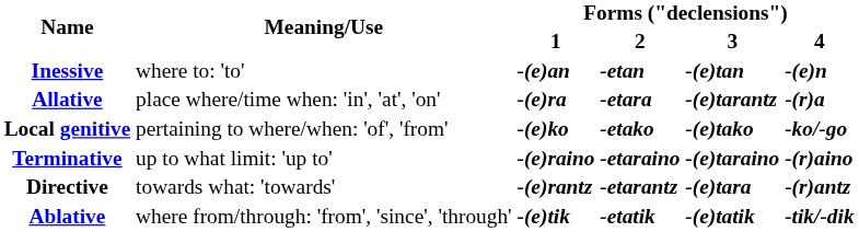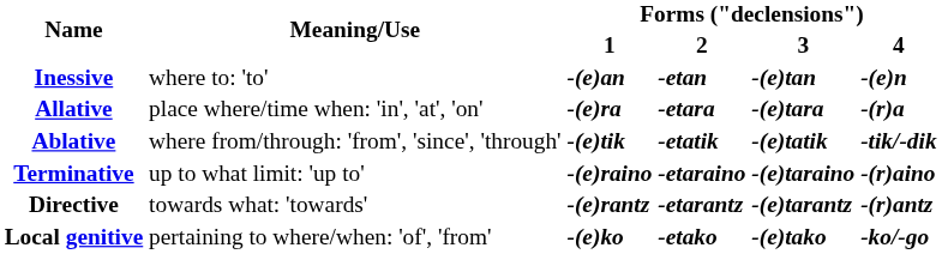 <table>
 <tr>
 <th rowspan=2 align="center">Name</th>
 <th rowspan=2 align="center">Meaning/Use</th>
 <th colspan=4 align="center">Forms ("declensions")</th>
 </tr>
 <tr>
 <th>1</th>
 <th>2</th>
 <th>3</th>
 <th>4</th>
 </tr>
 <tr>
 <th><a href='#'>Inessive</a></th>
 <td>where to: 'to'</td>
 <td><strong><em>-(e)an</em></strong></td>
 <td><strong><em>-etan</em></strong></td>
 <td><strong><em>-(e)tan</em></strong></td>
 <td><strong><em>-(e)n</em></strong></td>
 </tr>
 <tr>
 <th><a href='#'>Allative</a></th>
 <td>place where/time when: 'in', 'at', 'on'</td>
 <td><strong><em>-(e)ra</em></strong></td>
 <td><strong><em>-etara</em></strong></td>
-<td><strong><em>-(e)tarantz</em></strong></td>
+<td><strong><em>-(e)tara</em></strong></td>
 <td><strong><em>-(r)a</em></strong></td>
 </tr>
 <tr>
-<th>Local <a href='#'>genitive</a></th>
-<td>pertaining to where/when: 'of', 'from'</td>
-<td><strong><em>-(e)ko</em></strong></td>
-<td><strong><em>-etako</em></strong></td>
-<td><strong><em>-(e)tako</em></strong></td>
-<td><strong><em>-ko/-go</em></strong></td>
+<th><a href='#'>Ablative</a></th>
+<td>where from/through: 'from', 'since', 'through'</td>
+<td><strong><em>-(e)tik</em></strong></td>
+<td><strong><em>-etatik</em></strong></td>
+<td><strong><em>-(e)tatik</em></strong></td>
+<td><strong><em>-tik/-dik</em></strong></td>
 </tr>
 <tr>
 <th><a href='#'>Terminative</a></th>
 <td>up to what limit: 'up to'</td>
 <td><strong><em>-(e)raino</em></strong></td>
 <td><strong><em>-etaraino</em></strong></td>
 <td><strong><em>-(e)taraino</em></strong></td>
 <td><strong><em>-(r)aino</em></strong></td>
 </tr>
 <tr>
 <th>Directive</th>
 <td>towards what: 'towards'</td>
 <td><strong><em>-(e)rantz</em></strong></td>
 <td><strong><em>-etarantz</em></strong></td>
-<td><strong><em>-(e)tara</em></strong></td>
+<td><strong><em>-(e)tarantz</em></strong></td>
 <td><strong><em>-(r)antz</em></strong></td>
 </tr>
 <tr>
-<th><a href='#'>Ablative</a></th>
-<td>where from/through: 'from', 'since', 'through'</td>
-<td><strong><em>-(e)tik</em></strong></td>
-<td><strong><em>-etatik</em></strong></td>
-<td><strong><em>-(e)tatik</em></strong></td>
-<td><strong><em>-tik/-dik</em></strong></td>
+<th>Local <a href='#'>genitive</a></th>
+<td>pertaining to where/when: 'of', 'from'</td>
+<td><strong><em>-(e)ko</em></strong></td>
+<td><strong><em>-etako</em></strong></td>
+<td><strong><em>-(e)tako</em></strong></td>
+<td><strong><em>-ko/-go</em></strong></td>
 </tr>
 </table>
